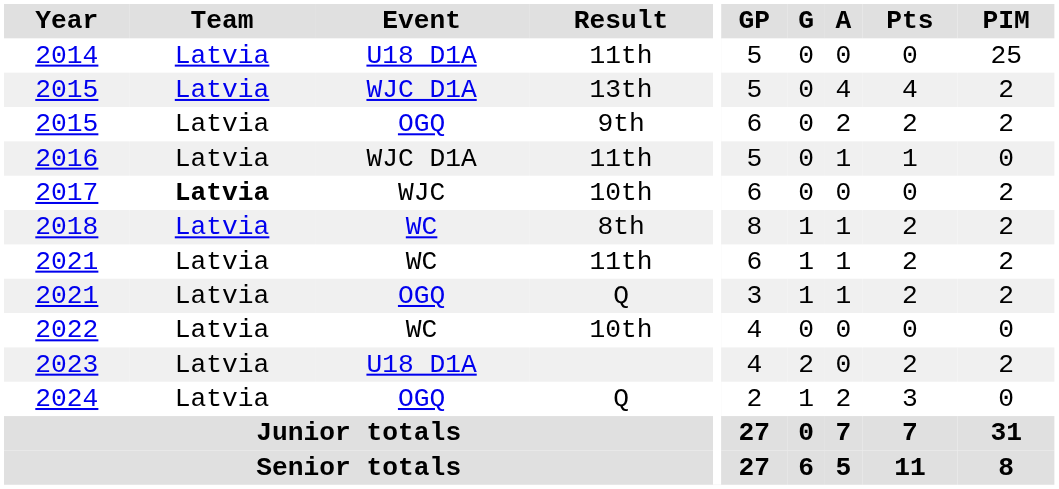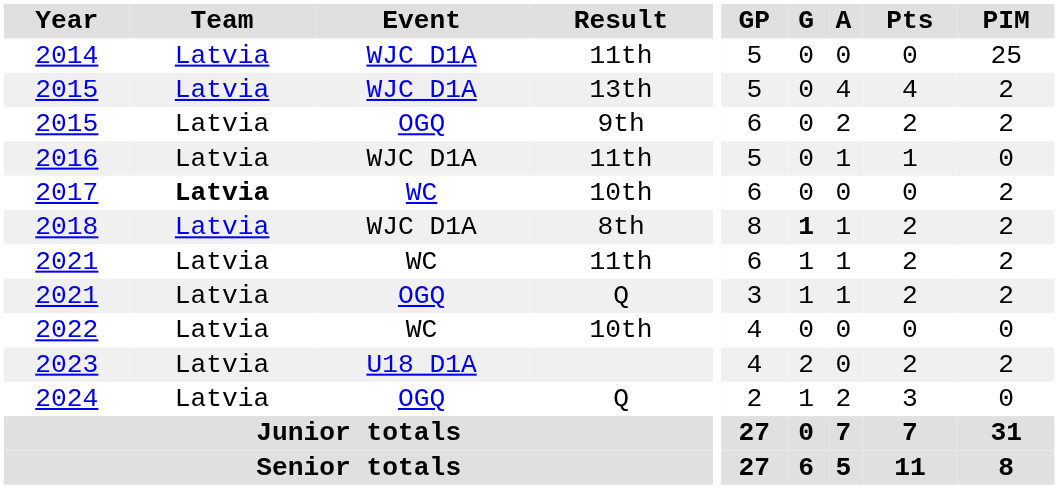 <table border="0" cellpadding="1" cellspacing="0" ID="Table3" style="text-align:center; width:40em">
 <tr ALIGN="center" bgcolor="#e0e0e0">
 <th>Year</th>
 <th>Team</th>
 <th>Event</th>
 <th>Result</th>
 <th rowspan="99" bgcolor="#ffffff"></th>
 <th>GP</th>
 <th>G</th>
 <th>A</th>
 <th>Pts</th>
 <th>PIM</th>
 </tr>
 <tr>
 <td><a href='#'>2014</a></td>
 <td><a href='#'>Latvia</a></td>
-<td><a href='#'>U18 D1A</a></td>
+<td><a href='#'>WJC D1A</a></td>
 <td>11th</td>
 <td>5</td>
 <td>0</td>
 <td>0</td>
 <td>0</td>
 <td>25</td>
 </tr>
 <tr bgcolor="#f0f0f0">
 <td><a href='#'>2015</a></td>
 <td><a href='#'>Latvia</a></td>
 <td><a href='#'>WJC D1A</a></td>
 <td>13th</td>
 <td>5</td>
 <td>0</td>
 <td>4</td>
 <td>4</td>
 <td>2</td>
 </tr>
 <tr>
 <td><a href='#'>2015</a></td>
 <td>Latvia</td>
 <td><a href='#'>OGQ</a></td>
 <td>9th</td>
 <td>6</td>
 <td>0</td>
 <td>2</td>
 <td>2</td>
 <td>2</td>
 </tr>
 <tr bgcolor="#f0f0f0">
 <td><a href='#'>2016</a></td>
 <td>Latvia</td>
 <td>WJC D1A</td>
 <td>11th</td>
 <td>5</td>
 <td>0</td>
 <td>1</td>
 <td>1</td>
 <td>0</td>
 </tr>
 <tr>
 <td><a href='#'>2017</a></td>
 <td><strong>Latvia</strong></td>
-<td>WJC</td>
+<td><a href='#'>WC</a></td>
 <td>10th</td>
 <td>6</td>
 <td>0</td>
 <td>0</td>
 <td>0</td>
 <td>2</td>
 </tr>
 <tr bgcolor="#f0f0f0">
 <td><a href='#'>2018</a></td>
 <td><a href='#'>Latvia</a></td>
-<td><a href='#'>WC</a></td>
+<td>WJC D1A</td>
 <td>8th</td>
 <td>8</td>
-<td>1</td>
+<td><strong>1</strong></td>
 <td>1</td>
 <td>2</td>
 <td>2</td>
 </tr>
 <tr>
 <td><a href='#'>2021</a></td>
 <td>Latvia</td>
 <td>WC</td>
 <td>11th</td>
 <td>6</td>
 <td>1</td>
 <td>1</td>
 <td>2</td>
 <td>2</td>
 </tr>
 <tr bgcolor="#f0f0f0">
 <td><a href='#'>2021</a></td>
 <td>Latvia</td>
 <td><a href='#'>OGQ</a></td>
 <td>Q</td>
 <td>3</td>
 <td>1</td>
 <td>1</td>
 <td>2</td>
 <td>2</td>
 </tr>
 <tr>
 <td><a href='#'>2022</a></td>
 <td>Latvia</td>
 <td>WC</td>
 <td>10th</td>
 <td>4</td>
 <td>0</td>
 <td>0</td>
 <td>0</td>
 <td>0</td>
 </tr>
 <tr bgcolor="#f0f0f0">
 <td><a href='#'>2023</a></td>
 <td>Latvia</td>
 <td><a href='#'>U18 D1A</a></td>
 <td></td>
 <td>4</td>
 <td>2</td>
 <td>0</td>
 <td>2</td>
 <td>2</td>
 </tr>
 <tr>
 <td><a href='#'>2024</a></td>
 <td>Latvia</td>
 <td><a href='#'>OGQ</a></td>
 <td>Q</td>
 <td>2</td>
 <td>1</td>
 <td>2</td>
 <td>3</td>
 <td>0</td>
 </tr>
 <tr bgcolor="#e0e0e0">
 <th colspan="4">Junior totals</th>
 <th>27</th>
 <th>0</th>
 <th>7</th>
 <th>7</th>
 <th>31</th>
 </tr>
 <tr bgcolor="#e0e0e0">
 <th colspan="4">Senior totals</th>
 <th>27</th>
 <th>6</th>
 <th>5</th>
 <th>11</th>
 <th>8</th>
 </tr>
 </table>
